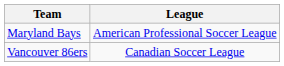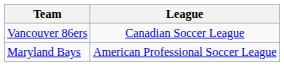 <table class="wikitable" style="text-align: center;">
 <tr>
 <th>Team</th>
 <th>League</th>
 </tr>
 <tr>
+<td align="left"> <a href='#'>Vancouver 86ers</a></td>
+<td><a href='#'>Canadian Soccer League</a></td>
+</tr>
+<tr>
 <td align="left"> <a href='#'>Maryland Bays</a></td>
 <td><a href='#'>American Professional Soccer League</a></td>
 </tr>
-<tr>
-<td align="left"> <a href='#'>Vancouver 86ers</a></td>
-<td><a href='#'>Canadian Soccer League</a></td>
-</tr>
 </table>
